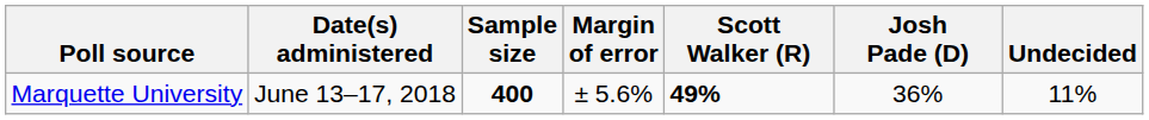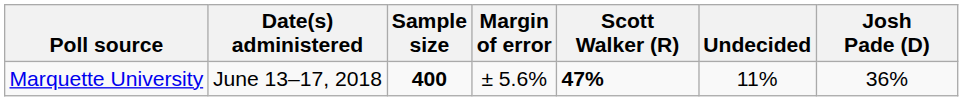 <table class="wikitable">
 <tr valign=bottom>
 <th>Poll source</th>
 <th>Date(s)<br>administered</th>
 <th>Sample<br>size</th>
 <th>Margin<br>of error</th>
 <th style="width:100px;">Scott<br>Walker (R)</th>
+<th>Undecided</th>
 <th style="width:100px;">Josh<br>Pade (D)</th>
-<th>Undecided</th>
 </tr>
 <tr>
 <td><a href='#'>Marquette University</a></td>
 <td align=center>June 13–17, 2018</td>
 <td align=center><strong>400</strong></td>
 <td align=center>± 5.6%</td>
-<td><strong>49%</strong></td>
+<td><strong>47%</strong></td>
+<td align=center>11%</td>
 <td align=center>36%</td>
-<td align=center>11%</td>
 </tr>
 </table>
